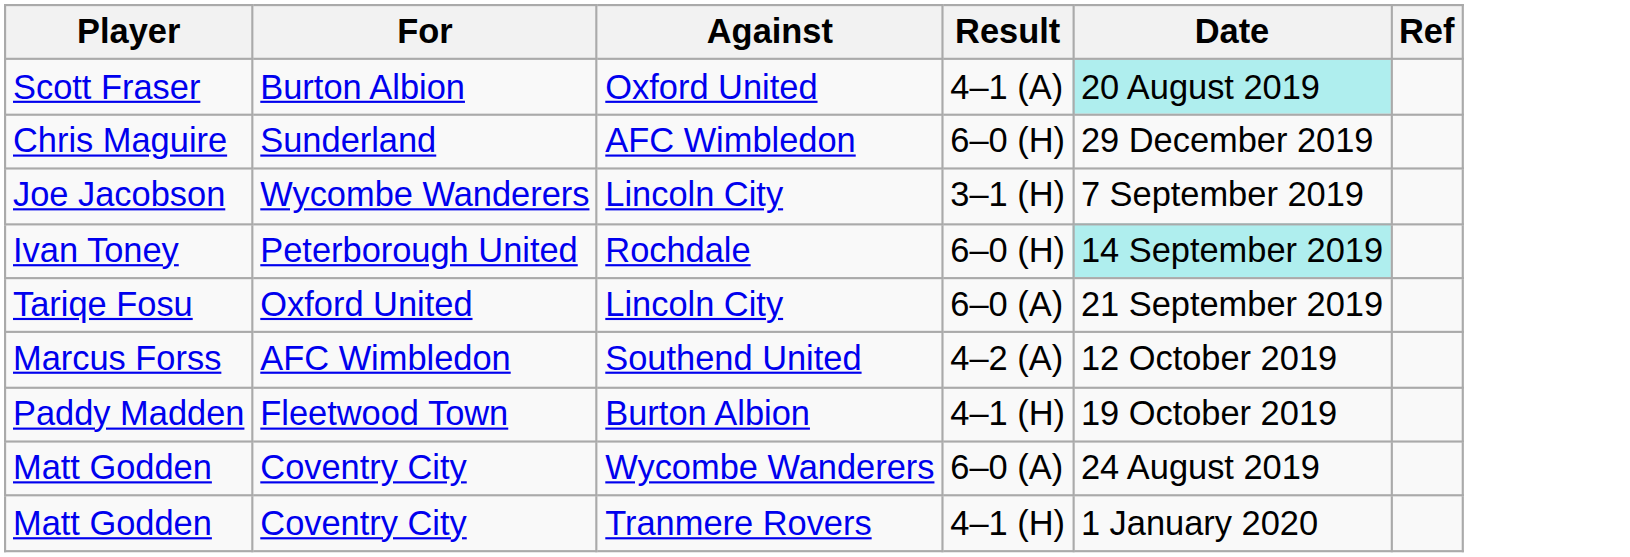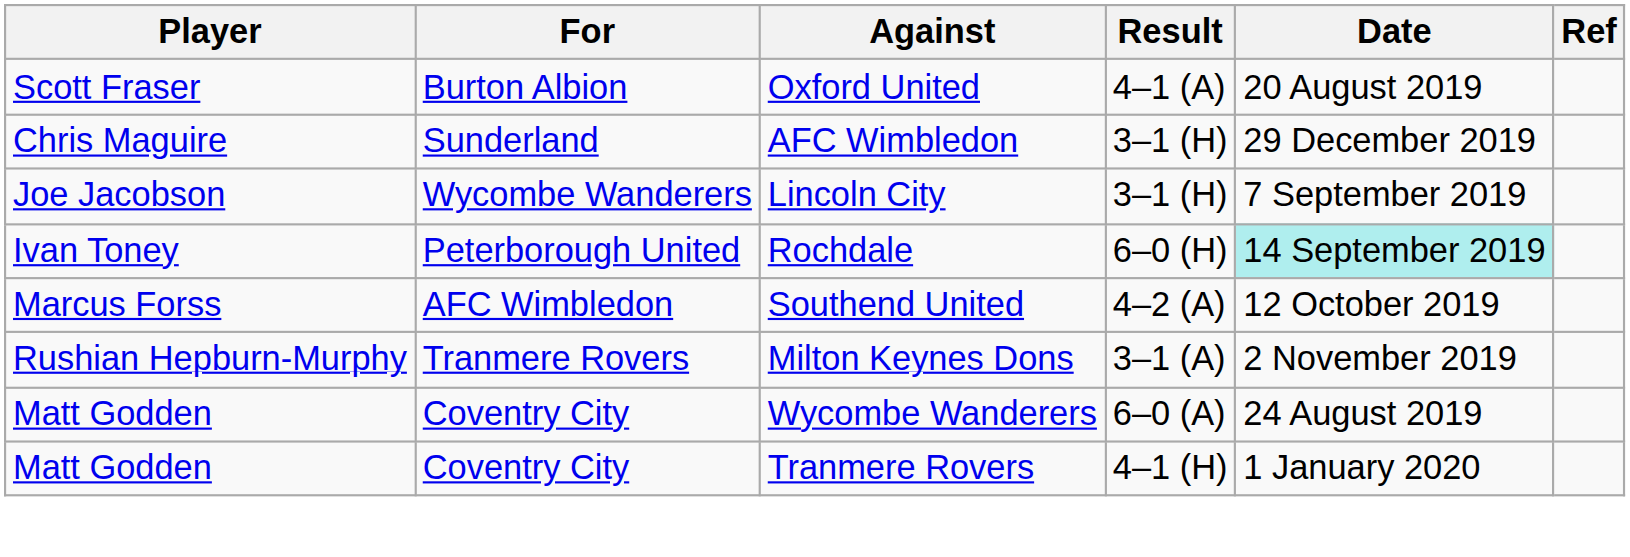 <table class="wikitable">
 <tr>
 <th>Player</th>
 <th>For</th>
 <th>Against</th>
 <th>Result</th>
 <th>Date</th>
 <th>Ref</th>
 </tr>
 <tr>
 <td> <a href='#'>Scott Fraser</a></td>
 <td><a href='#'>Burton Albion</a></td>
 <td><a href='#'>Oxford United</a></td>
 <td>4–1 (A)</td>
-<td style="background: paleturquoise;">20 August 2019</td>
+<td>20 August 2019</td>
 <td></td>
 </tr>
 <tr>
 <td> <a href='#'>Chris Maguire</a></td>
 <td><a href='#'>Sunderland</a></td>
 <td><a href='#'>AFC Wimbledon</a></td>
-<td>6–0 (H)</td>
+<td>3–1 (H)</td>
 <td>29 December 2019</td>
 <td></td>
 </tr>
 <tr>
 <td> <a href='#'>Joe Jacobson</a></td>
 <td><a href='#'>Wycombe Wanderers</a></td>
 <td><a href='#'>Lincoln City</a></td>
 <td>3–1 (H)</td>
 <td>7 September 2019</td>
 <td></td>
 </tr>
 <tr>
 <td> <a href='#'>Ivan Toney</a></td>
 <td><a href='#'>Peterborough United</a></td>
 <td><a href='#'>Rochdale</a></td>
 <td>6–0 (H)</td>
 <td style="background: paleturquoise;">14 September 2019</td>
 <td></td>
 </tr>
 <tr>
-<td> <a href='#'>Tariqe Fosu</a></td>
-<td><a href='#'>Oxford United</a></td>
-<td><a href='#'>Lincoln City</a></td>
-<td>6–0 (A)</td>
-<td>21 September 2019</td>
-<td></td>
-</tr>
-<tr>
 <td> <a href='#'>Marcus Forss</a></td>
 <td><a href='#'>AFC Wimbledon</a></td>
 <td><a href='#'>Southend United</a></td>
 <td>4–2 (A)</td>
 <td>12 October 2019</td>
 <td></td>
 </tr>
 <tr>
-<td> <a href='#'>Paddy Madden</a></td>
-<td><a href='#'>Fleetwood Town</a></td>
-<td><a href='#'>Burton Albion</a></td>
-<td>4–1 (H)</td>
-<td>19 October 2019</td>
+<td> <a href='#'>Rushian Hepburn-Murphy</a></td>
+<td><a href='#'>Tranmere Rovers</a></td>
+<td><a href='#'>Milton Keynes Dons</a></td>
+<td>3–1 (A)</td>
+<td>2 November 2019</td>
 <td></td>
 </tr>
 <tr>
 <td> <a href='#'>Matt Godden</a></td>
 <td><a href='#'>Coventry City</a></td>
 <td><a href='#'>Wycombe Wanderers</a></td>
 <td>6–0 (A)</td>
 <td>24 August 2019</td>
 <td></td>
 </tr>
 <tr>
 <td> <a href='#'>Matt Godden</a></td>
 <td><a href='#'>Coventry City</a></td>
 <td><a href='#'>Tranmere Rovers</a></td>
 <td>4–1 (H)</td>
 <td>1 January 2020</td>
 <td></td>
 </tr>
 </table>
